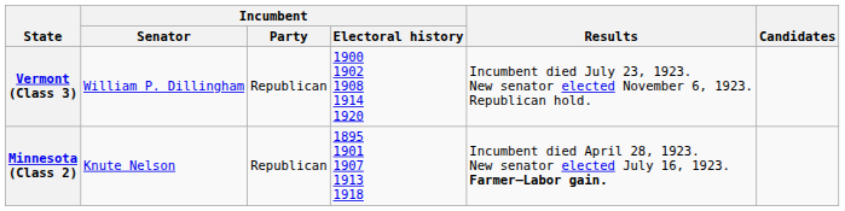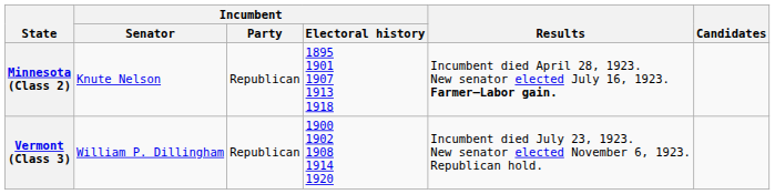 <table class=wikitable>
 <tr valign=bottom>
 <th rowspan=2>State</th>
 <th colspan=3>Incumbent</th>
 <th rowspan=2>Results</th>
 <th rowspan=2>Candidates</th>
 </tr>
 <tr>
 <th>Senator</th>
 <th>Party</th>
 <th>Electoral history</th>
 </tr>
 <tr>
+<th><a href='#'>Minnesota</a><br>(Class 2)</th>
+<td><a href='#'>Knute Nelson</a></td>
+<td>Republican</td>
+<td><a href='#'>1895</a><br><a href='#'>1901</a><br><a href='#'>1907</a><br><a href='#'>1913</a><br><a href='#'>1918</a></td>
+<td>Incumbent died April 28, 1923.<br>New senator <a href='#'>elected</a> July 16, 1923.<br><strong>Farmer–Labor gain.</strong></td>
+<td nowrap></td>
+</tr>
+<tr>
 <th><a href='#'>Vermont</a><br>(Class 3)</th>
 <td><a href='#'>William P. Dillingham</a></td>
 <td>Republican</td>
 <td><a href='#'>1900 </a><br><a href='#'>1902</a><br><a href='#'>1908</a><br><a href='#'>1914</a><br><a href='#'>1920</a></td>
 <td>Incumbent died July 23, 1923.<br>New senator <a href='#'>elected</a> November 6, 1923.<br>Republican hold.</td>
 <td nowrap></td>
 </tr>
-<tr>
-<th><a href='#'>Minnesota</a><br>(Class 2)</th>
-<td><a href='#'>Knute Nelson</a></td>
-<td>Republican</td>
-<td><a href='#'>1895</a><br><a href='#'>1901</a><br><a href='#'>1907</a><br><a href='#'>1913</a><br><a href='#'>1918</a></td>
-<td>Incumbent died April 28, 1923.<br>New senator <a href='#'>elected</a> July 16, 1923.<br><strong>Farmer–Labor gain.</strong></td>
-<td nowrap></td>
-</tr>
 </table>
